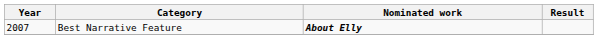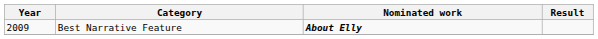 <table class=wikitable>
 <tr>
 <th scope="col" style="width:5em;">Year</th>
 <th scope="col" style="width:26em;">Category</th>
 <th scope="col" style="width:25em;">Nominated work</th>
 <th scope="col" style="width:5em;">Result</th>
 </tr>
 <tr>
-<td>2007</td>
+<td>2009</td>
 <td>Best Narrative Feature</td>
 <td><strong><em>About Elly</em></strong></td>
 <td></td>
 </tr>
 <tr>
 </tr>
 </table>
